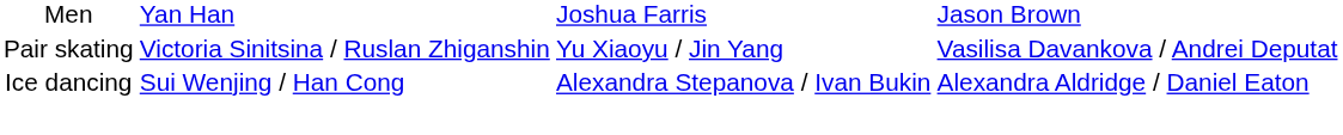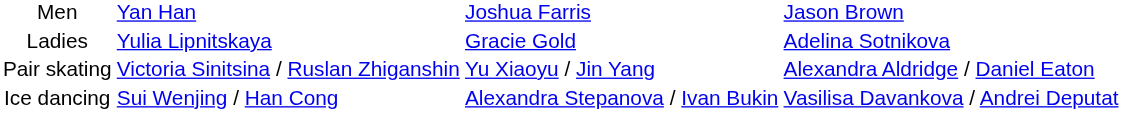 <table>
 <tr>
 <td align=center>Men</td>
 <td> <a href='#'>Yan Han</a></td>
 <td> <a href='#'>Joshua Farris</a></td>
 <td> <a href='#'>Jason Brown</a></td>
 </tr>
 <tr>
+<td align=center>Ladies</td>
+<td> <a href='#'>Yulia Lipnitskaya</a></td>
+<td> <a href='#'>Gracie Gold</a></td>
+<td> <a href='#'>Adelina Sotnikova</a></td>
+</tr>
+<tr>
 <td align=center>Pair skating</td>
 <td> <a href='#'>Victoria Sinitsina</a> / <a href='#'>Ruslan Zhiganshin</a></td>
 <td> <a href='#'>Yu Xiaoyu</a> / <a href='#'>Jin Yang</a></td>
-<td> <a href='#'>Vasilisa Davankova</a> / <a href='#'>Andrei Deputat</a></td>
+<td> <a href='#'>Alexandra Aldridge</a> / <a href='#'>Daniel Eaton</a></td>
 </tr>
 <tr>
 <td align=center>Ice dancing</td>
 <td> <a href='#'>Sui Wenjing</a> / <a href='#'>Han Cong</a></td>
 <td> <a href='#'>Alexandra Stepanova</a> / <a href='#'>Ivan Bukin</a></td>
-<td> <a href='#'>Alexandra Aldridge</a> / <a href='#'>Daniel Eaton</a></td>
+<td> <a href='#'>Vasilisa Davankova</a> / <a href='#'>Andrei Deputat</a></td>
 </tr>
 </table>
